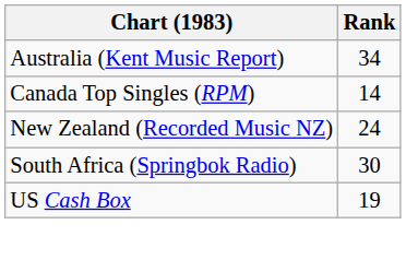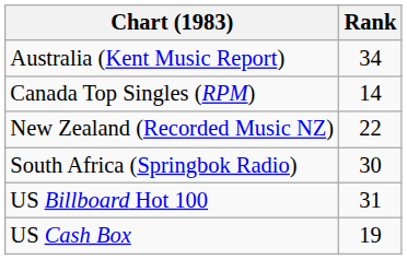 <table class="wikitable sortable">
 <tr>
 <th>Chart (1983)</th>
 <th>Rank</th>
 </tr>
 <tr>
 <td>Australia (<a href='#'>Kent Music Report</a>)</td>
 <td align="center">34</td>
 </tr>
 <tr>
 <td>Canada Top Singles (<em><a href='#'>RPM</a></em>)</td>
 <td align="center">14</td>
 </tr>
 <tr>
 <td>New Zealand (<a href='#'>Recorded Music NZ</a>)</td>
-<td align="center">24</td>
+<td align="center">22</td>
 </tr>
 <tr>
 <td>South Africa (<a href='#'>Springbok Radio</a>)</td>
 <td align="center">30</td>
 </tr>
 <tr>
+<td>US <a href='#'><em>Billboard</em> Hot 100</a></td>
+<td align="center">31</td>
+</tr>
+<tr>
 <td>US <em><a href='#'>Cash Box</a></em></td>
 <td align="center">19</td>
 </tr>
 </table>
